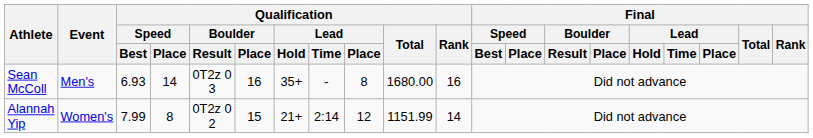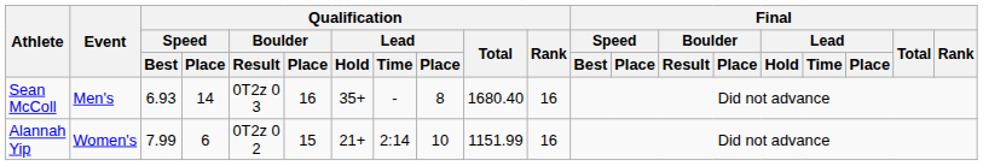 <table class="wikitable" style="font-size:90%">
 <tr>
 <th rowspan="3">Athlete</th>
 <th rowspan="3">Event</th>
 <th colspan="9">Qualification</th>
 <th colspan="9">Final</th>
 </tr>
 <tr style="font-size: 95%">
 <th colspan="2">Speed</th>
 <th colspan="2">Boulder</th>
 <th colspan="3">Lead</th>
 <th rowspan="2">Total</th>
 <th rowspan="2">Rank</th>
 <th colspan="2">Speed</th>
 <th colspan="2">Boulder</th>
 <th colspan="3">Lead</th>
 <th rowspan="2">Total</th>
 <th rowspan="2">Rank</th>
 </tr>
 <tr>
 <th>Best</th>
 <th>Place</th>
 <th>Result</th>
 <th>Place</th>
 <th>Hold</th>
 <th>Time</th>
 <th>Place</th>
 <th>Best</th>
 <th>Place</th>
 <th>Result</th>
 <th>Place</th>
 <th>Hold</th>
 <th>Time</th>
 <th>Place</th>
 </tr>
 <tr align="center">
 <td align="left"><a href='#'>Sean McColl</a></td>
 <td align="left"><a href='#'>Men's</a></td>
 <td>6.93</td>
 <td>14</td>
 <td>0T2z 0 3</td>
 <td>16</td>
 <td>35+</td>
 <td>-</td>
 <td>8</td>
-<td>1680.00</td>
+<td>1680.40</td>
 <td>16</td>
 <td colspan=9>Did not advance</td>
 </tr>
 <tr align="center">
 <td align="left"><a href='#'>Alannah Yip</a></td>
 <td align="left"><a href='#'>Women's</a></td>
 <td>7.99</td>
-<td>8</td>
+<td>6</td>
 <td>0T2z 0 2</td>
 <td>15</td>
 <td>21+</td>
 <td>2:14</td>
-<td>12</td>
+<td>10</td>
 <td>1151.99</td>
-<td>14</td>
+<td>16</td>
 <td colspan=9>Did not advance</td>
 </tr>
 </table>
